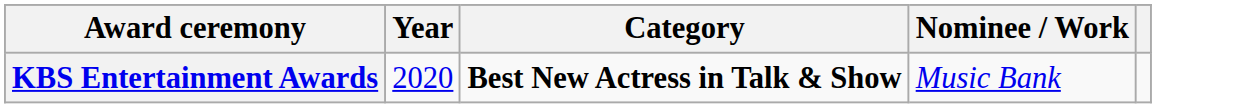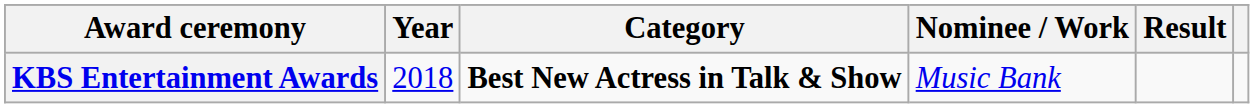 <table class="wikitable plainrowheaders sortable">
 <tr>
 <th scope="col">Award ceremony</th>
 <th scope="col">Year</th>
 <th scope="col">Category</th>
 <th scope="col">Nominee / Work</th>
+<th scope="col">Result</th>
 <th scope="col" class="unsortable"></th>
 </tr>
 <tr>
 <th scope="row"><a href='#'>KBS Entertainment Awards</a></th>
-<td style="text-align:center"><a href='#'>2020</a></td>
+<td style="text-align:center"><a href='#'>2018</a></td>
 <td><strong>Best New Actress in Talk & Show</strong></td>
 <td><em><a href='#'>Music Bank</a></em></td>
+<td></td>
 <td style="text-align:center"></td>
 </tr>
 </table>
